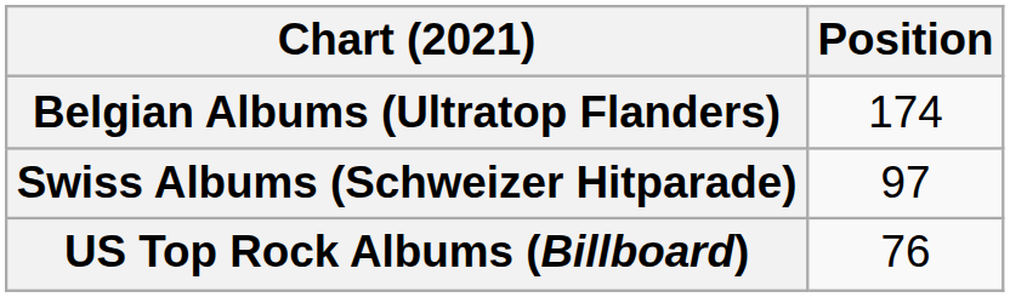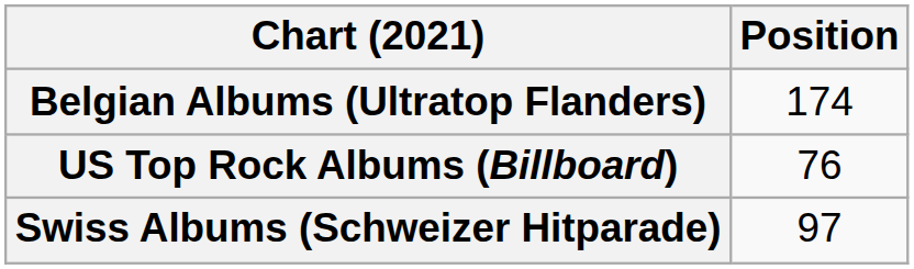 <table class="wikitable sortable plainrowheaders" style="text-align:center">
 <tr>
 <th scope="col">Chart (2021)</th>
 <th scope="col">Position</th>
 </tr>
 <tr>
 <th scope="row">Belgian Albums (Ultratop Flanders)</th>
 <td>174</td>
 </tr>
 <tr>
+<th scope="row">US Top Rock Albums (<em>Billboard</em>)</th>
+<td>76</td>
+</tr>
+<tr>
 <th scope="row">Swiss Albums (Schweizer Hitparade)</th>
 <td>97</td>
 </tr>
-<tr>
-<th scope="row">US Top Rock Albums (<em>Billboard</em>)</th>
-<td>76</td>
-</tr>
 </table>
